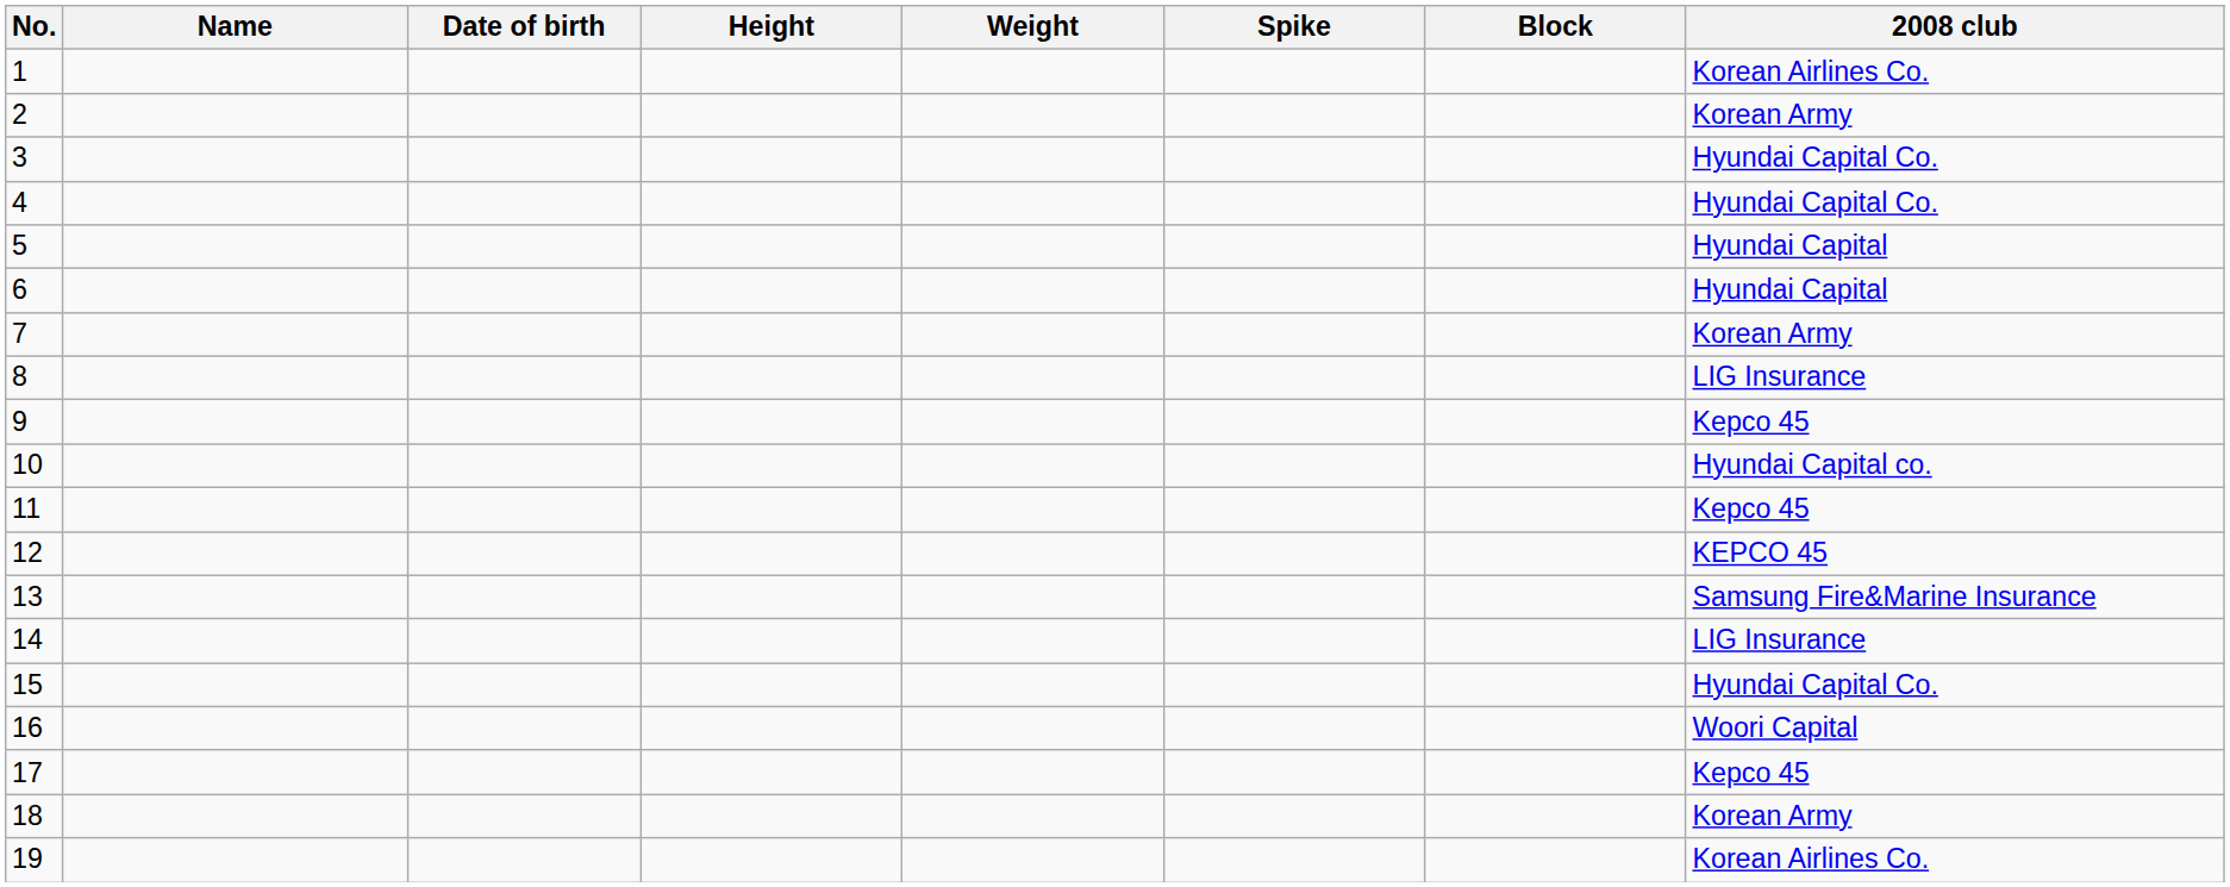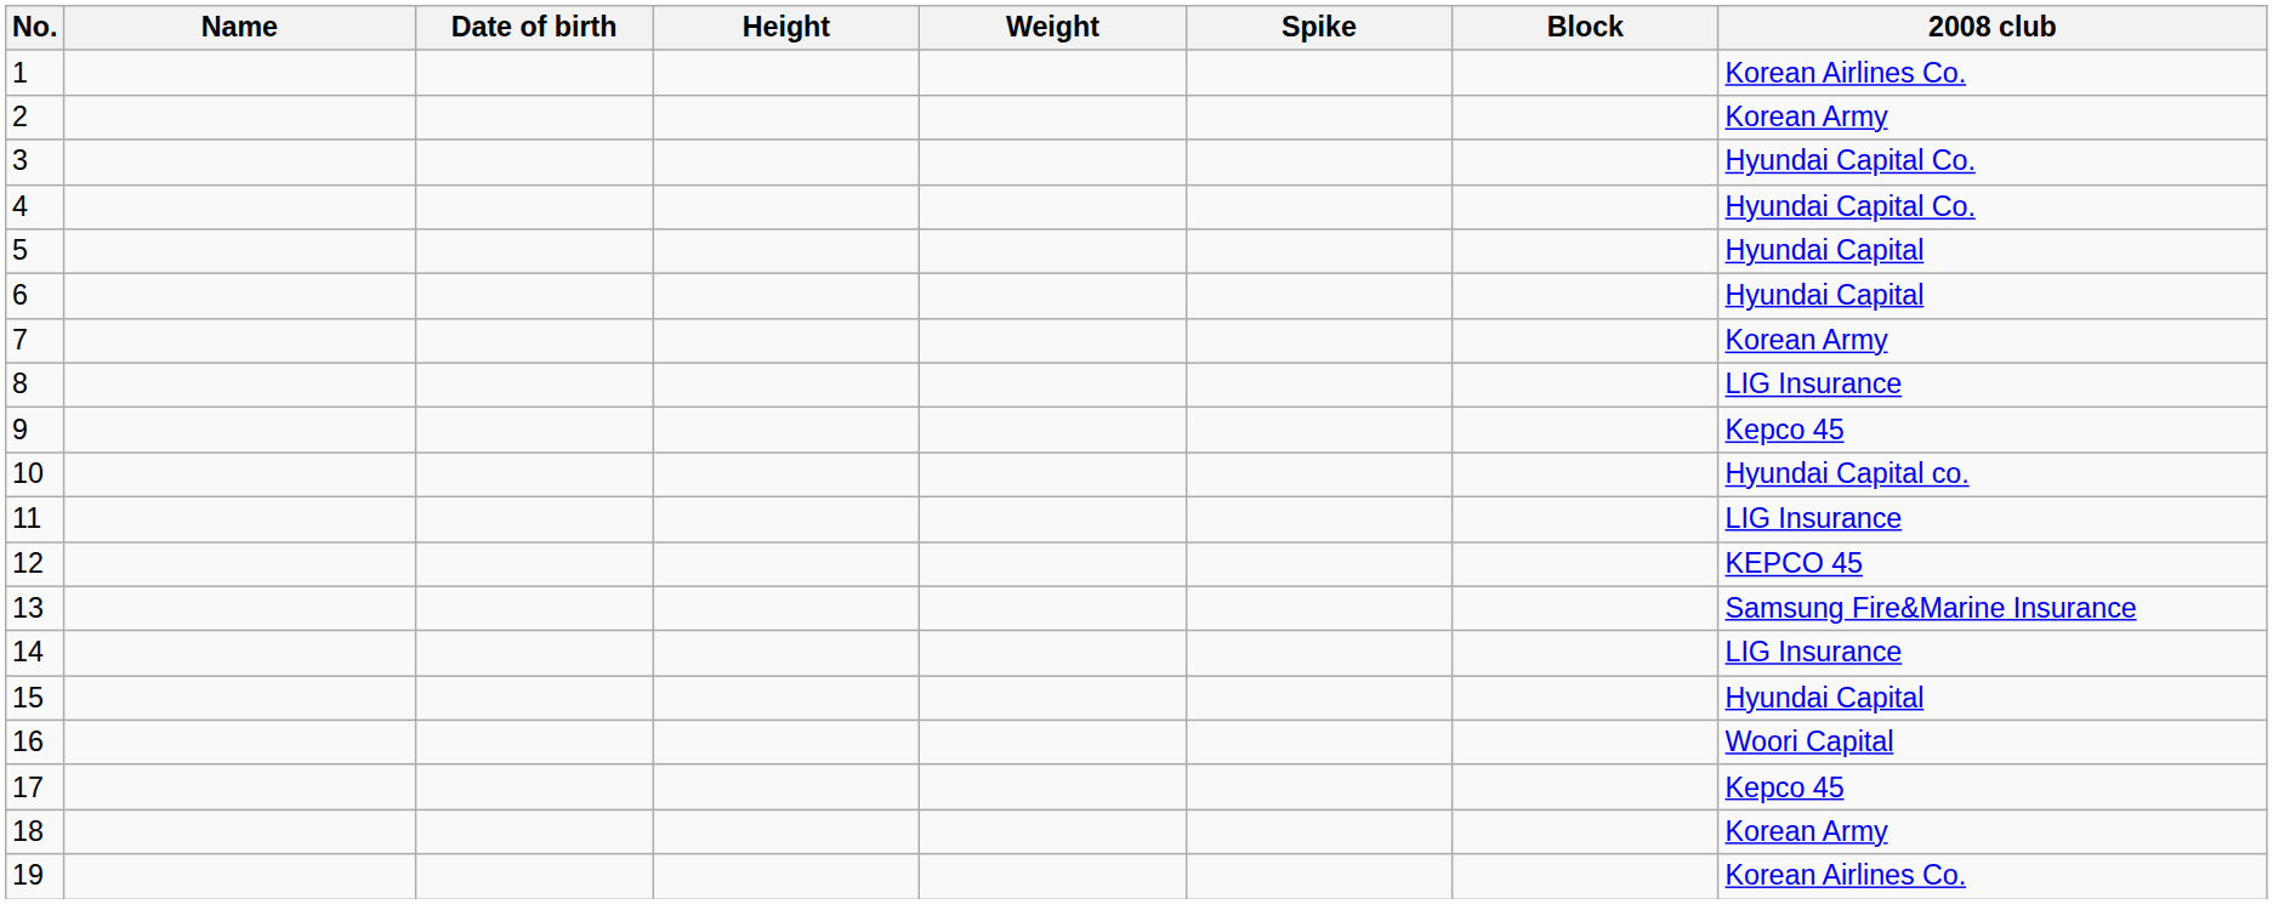 <table class="wikitable sortable" style=font-size:100%; text-align:center;>
 <tr>
 <th>No.</th>
 <th style=width:12em>Name</th>
 <th style=width:8em>Date of birth</th>
 <th style=width:9em>Height</th>
 <th style=width:9em>Weight</th>
 <th style=width:9em>Spike</th>
 <th style=width:9em>Block</th>
 <th style=width:19em>2008 club</th>
 </tr>
 <tr>
 <td>1</td>
 <td align=left></td>
 <td align=right></td>
 <td></td>
 <td></td>
 <td></td>
 <td></td>
 <td align=left><a href='#'>Korean Airlines Co.</a></td>
 </tr>
 <tr>
 <td>2</td>
 <td align=left></td>
 <td align=right></td>
 <td></td>
 <td></td>
 <td></td>
 <td></td>
 <td align=left><a href='#'>Korean Army</a></td>
 </tr>
 <tr>
 <td>3</td>
 <td align=left></td>
 <td align=right></td>
 <td></td>
 <td></td>
 <td></td>
 <td></td>
 <td align=left><a href='#'>Hyundai Capital Co.</a></td>
 </tr>
 <tr>
 <td>4</td>
 <td align=left></td>
 <td align=right></td>
 <td></td>
 <td></td>
 <td></td>
 <td></td>
 <td align=left><a href='#'>Hyundai Capital Co.</a></td>
 </tr>
 <tr>
 <td>5</td>
 <td align=left></td>
 <td align=right></td>
 <td></td>
 <td></td>
 <td></td>
 <td></td>
 <td align=left><a href='#'>Hyundai Capital</a></td>
 </tr>
 <tr>
 <td>6</td>
 <td align=left></td>
 <td align=right></td>
 <td></td>
 <td></td>
 <td></td>
 <td></td>
 <td align=left><a href='#'>Hyundai Capital</a></td>
 </tr>
 <tr>
 <td>7</td>
 <td align=left></td>
 <td align=right></td>
 <td></td>
 <td></td>
 <td></td>
 <td></td>
 <td align=left><a href='#'>Korean Army</a></td>
 </tr>
 <tr>
 <td>8</td>
 <td align=left></td>
 <td align=right></td>
 <td></td>
 <td></td>
 <td></td>
 <td></td>
 <td align=left><a href='#'>LIG Insurance</a></td>
 </tr>
 <tr>
 <td>9</td>
 <td align=left></td>
 <td align=right></td>
 <td></td>
 <td></td>
 <td></td>
 <td></td>
 <td align=left><a href='#'>Kepco 45</a></td>
 </tr>
 <tr>
 <td>10</td>
 <td align=left></td>
 <td align=right></td>
 <td></td>
 <td></td>
 <td></td>
 <td></td>
 <td align=left><a href='#'>Hyundai Capital co.</a></td>
 </tr>
 <tr>
 <td>11</td>
 <td align=left></td>
 <td align=right></td>
 <td></td>
 <td></td>
 <td></td>
 <td></td>
-<td align=left><a href='#'>Kepco 45</a></td>
+<td align=left><a href='#'>LIG Insurance</a></td>
 </tr>
 <tr>
 <td>12</td>
 <td align=left></td>
 <td align=right></td>
 <td></td>
 <td></td>
 <td></td>
 <td></td>
 <td align=left><a href='#'>KEPCO 45</a></td>
 </tr>
 <tr>
 <td>13</td>
 <td align=left></td>
 <td align=right></td>
 <td></td>
 <td></td>
 <td></td>
 <td></td>
 <td align=left><a href='#'>Samsung Fire&Marine Insurance</a></td>
 </tr>
 <tr>
 <td>14</td>
 <td align=left></td>
 <td align=right></td>
 <td></td>
 <td></td>
 <td></td>
 <td></td>
 <td align=left><a href='#'>LIG Insurance</a></td>
 </tr>
 <tr>
 <td>15</td>
 <td align=left></td>
 <td align=right></td>
 <td></td>
 <td></td>
 <td></td>
 <td></td>
-<td align=left><a href='#'>Hyundai Capital Co.</a></td>
+<td align=left><a href='#'>Hyundai Capital</a></td>
 </tr>
 <tr>
 <td>16</td>
 <td align=left></td>
 <td align=right></td>
 <td></td>
 <td></td>
 <td></td>
 <td></td>
 <td align=left><a href='#'>Woori Capital</a></td>
 </tr>
 <tr>
 <td>17</td>
 <td align=left></td>
 <td align=right></td>
 <td></td>
 <td></td>
 <td></td>
 <td></td>
 <td align=left><a href='#'>Kepco 45</a></td>
 </tr>
 <tr>
 <td>18</td>
 <td align=left></td>
 <td align=right></td>
 <td></td>
 <td></td>
 <td></td>
 <td></td>
 <td align=left><a href='#'>Korean Army</a></td>
 </tr>
 <tr>
 <td>19</td>
 <td align=left></td>
 <td align=right></td>
 <td></td>
 <td></td>
 <td></td>
 <td></td>
 <td align=left><a href='#'>Korean Airlines Co.</a></td>
 </tr>
 </table>
